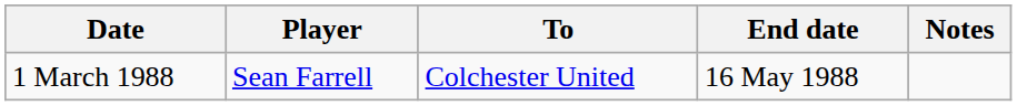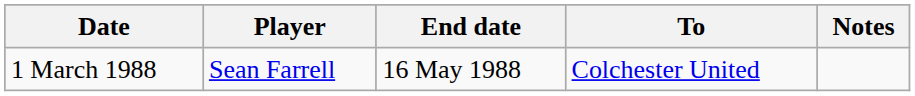 <table class="wikitable" style="text-align:center; font-size:95%;width:60%; text-align:left">
 <tr>
 <th><strong>Date</strong></th>
 <th><strong>Player</strong></th>
+<th><strong>End date</strong></th>
 <th><strong>To</strong></th>
-<th><strong>End date</strong></th>
 <th><strong>Notes</strong></th>
 </tr>
 <tr --->
 <td>1 March 1988</td>
 <td> <a href='#'>Sean Farrell</a></td>
+<td>16 May 1988</td>
 <td><a href='#'>Colchester United</a></td>
-<td>16 May 1988</td>
 <td align="center"></td>
 </tr>
 </table>
